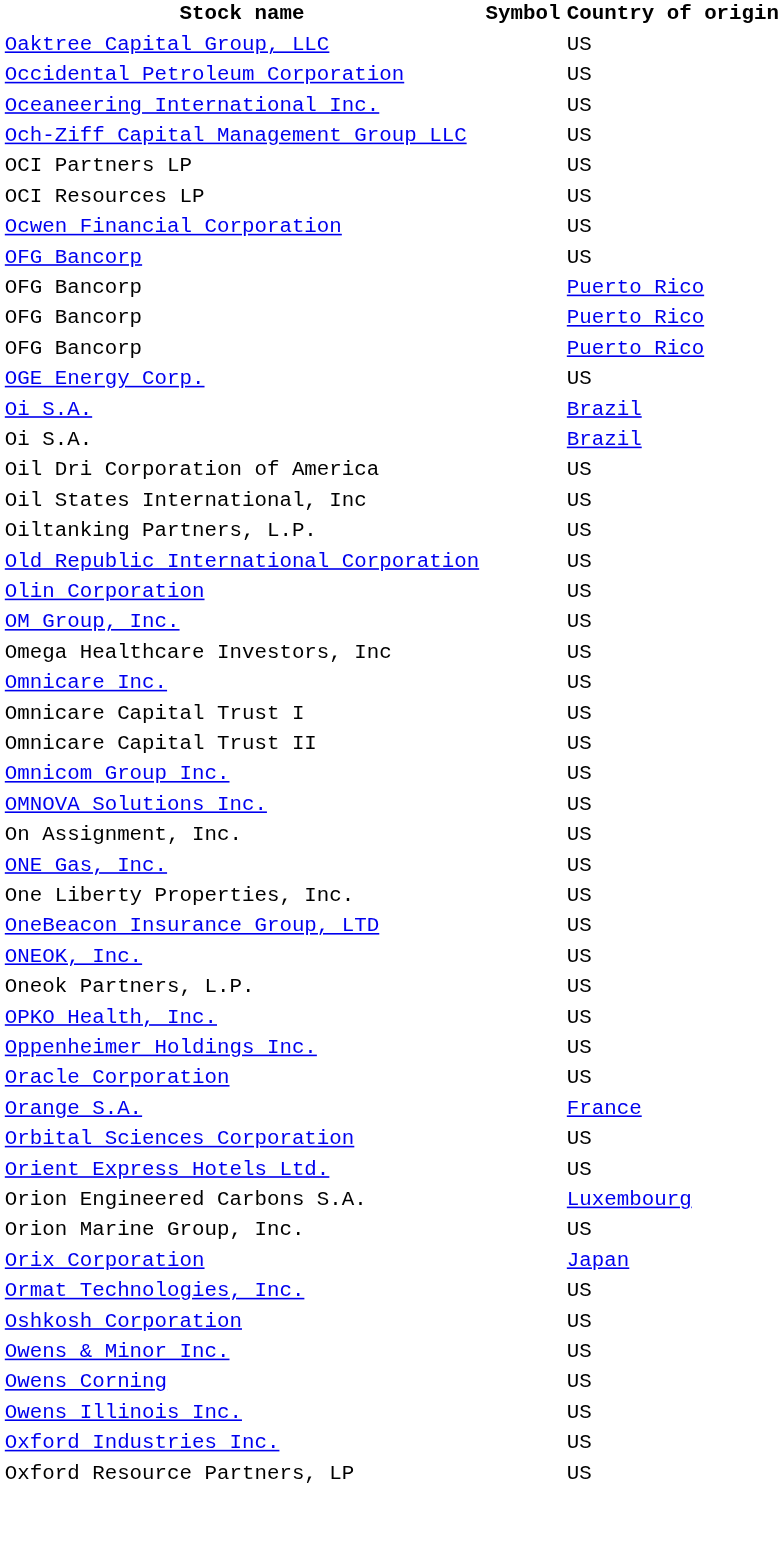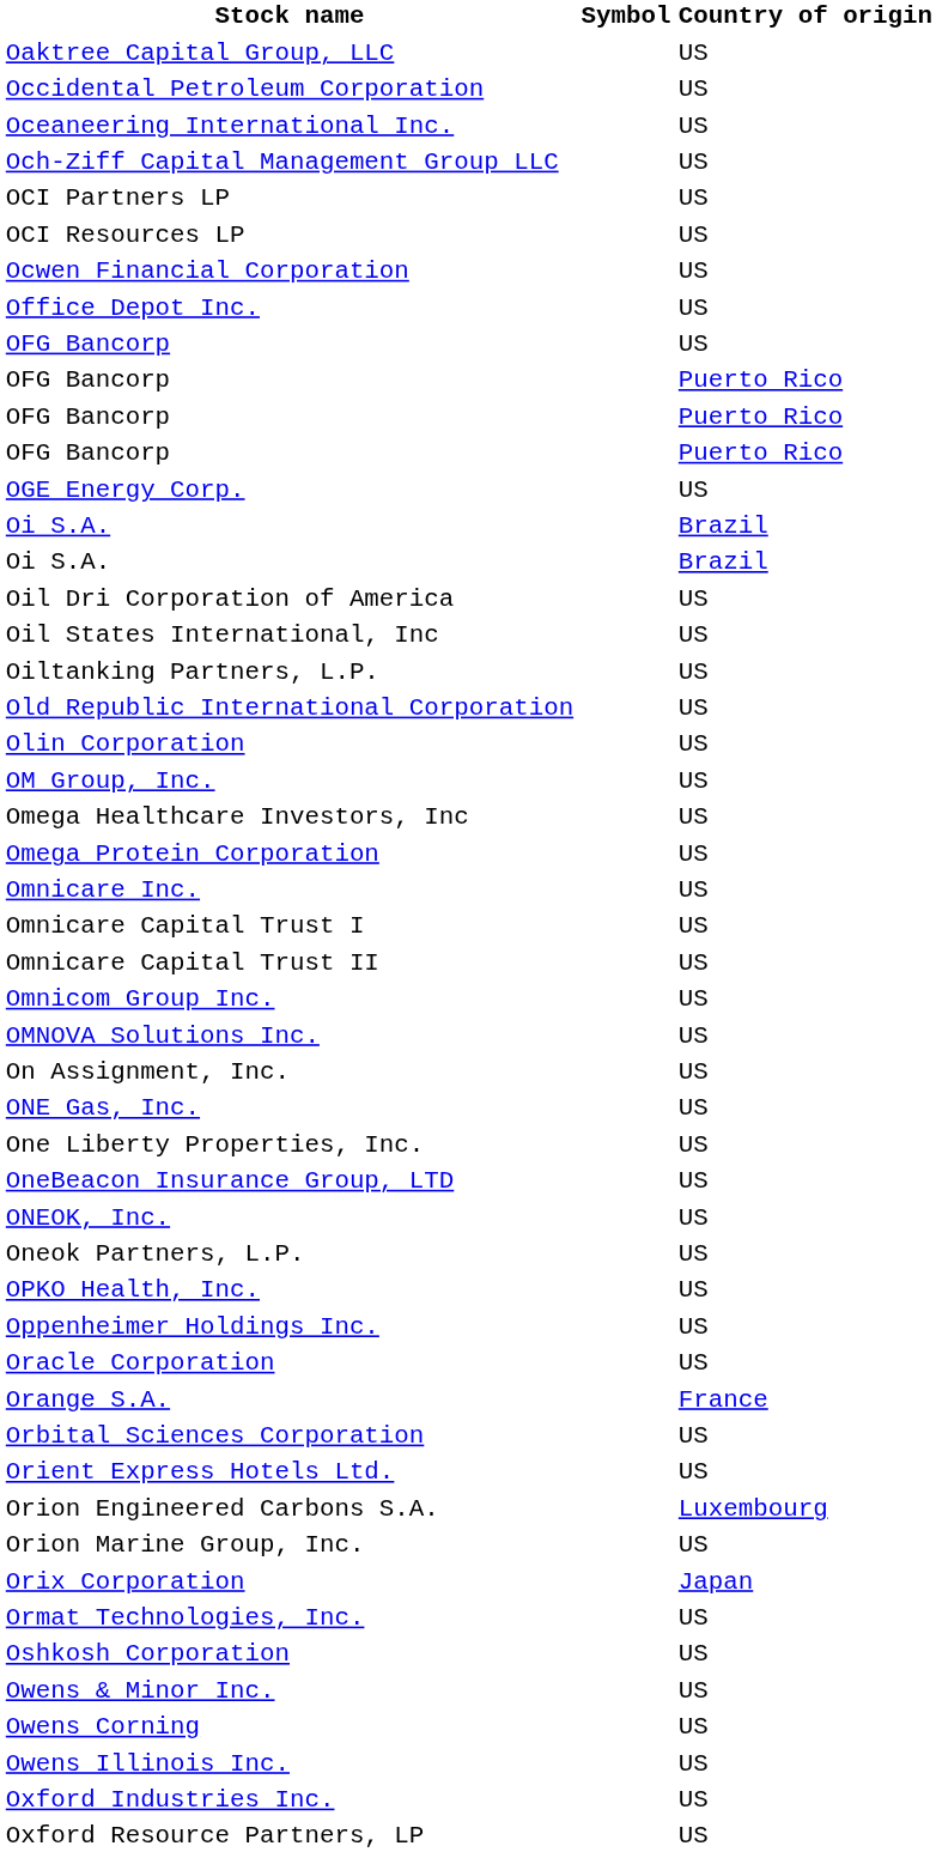 <table style="background:transparent;">
 <tr>
 <th>Stock name</th>
 <th>Symbol</th>
 <th>Country of origin</th>
 </tr>
 <tr --->
 <td><a href='#'>Oaktree Capital Group, LLC</a></td>
 <td></td>
 <td>US</td>
 </tr>
 <tr --->
 <td><a href='#'>Occidental Petroleum Corporation</a></td>
 <td></td>
 <td>US</td>
 </tr>
 <tr --->
 <td><a href='#'>Oceaneering International Inc.</a></td>
 <td></td>
 <td>US</td>
 </tr>
 <tr --->
 <td><a href='#'>Och-Ziff Capital Management Group LLC</a></td>
 <td></td>
 <td>US</td>
 </tr>
 <tr --->
 <td>OCI Partners LP</td>
 <td></td>
 <td>US</td>
 </tr>
 <tr --->
 <td>OCI Resources LP</td>
 <td></td>
 <td>US</td>
 </tr>
 <tr --->
 <td><a href='#'>Ocwen Financial Corporation</a></td>
+<td></td>
+<td>US</td>
+</tr>
+<tr --->
+<td><a href='#'>Office Depot Inc.</a></td>
 <td></td>
 <td>US</td>
 </tr>
 <tr --->
 <td><a href='#'>OFG Bancorp</a></td>
 <td></td>
 <td>US</td>
 </tr>
 <tr --->
 <td>OFG Bancorp</td>
 <td></td>
 <td><a href='#'>Puerto Rico</a></td>
 </tr>
 <tr --->
 <td>OFG Bancorp</td>
 <td></td>
 <td><a href='#'>Puerto Rico</a></td>
 </tr>
 <tr --->
 <td>OFG Bancorp</td>
 <td></td>
 <td><a href='#'>Puerto Rico</a></td>
 </tr>
 <tr --->
 <td><a href='#'>OGE Energy Corp.</a></td>
 <td></td>
 <td>US</td>
 </tr>
 <tr --->
 <td><a href='#'>Oi S.A.</a></td>
 <td></td>
 <td><a href='#'>Brazil</a></td>
 </tr>
 <tr --->
 <td>Oi S.A.</td>
 <td></td>
 <td><a href='#'>Brazil</a></td>
 </tr>
 <tr --->
 <td>Oil Dri Corporation of America</td>
 <td></td>
 <td>US</td>
 </tr>
 <tr --->
 <td>Oil States International, Inc</td>
 <td></td>
 <td>US</td>
 </tr>
 <tr --->
 <td>Oiltanking Partners, L.P.</td>
 <td></td>
 <td>US</td>
 </tr>
 <tr --->
 <td><a href='#'>Old Republic International Corporation</a></td>
 <td></td>
 <td>US</td>
 </tr>
 <tr --->
 <td><a href='#'>Olin Corporation</a></td>
 <td></td>
 <td>US</td>
 </tr>
 <tr --->
 <td><a href='#'>OM Group, Inc.</a></td>
 <td></td>
 <td>US</td>
 </tr>
 <tr --->
 <td>Omega Healthcare Investors, Inc</td>
+<td></td>
+<td>US</td>
+</tr>
+<tr --->
+<td><a href='#'>Omega Protein Corporation</a></td>
 <td></td>
 <td>US</td>
 </tr>
 <tr --->
 <td><a href='#'>Omnicare Inc.</a></td>
 <td></td>
 <td>US</td>
 </tr>
 <tr --->
 <td>Omnicare Capital Trust I</td>
 <td></td>
 <td>US</td>
 </tr>
 <tr --->
 <td>Omnicare Capital Trust II</td>
 <td></td>
 <td>US</td>
 </tr>
 <tr --->
 <td><a href='#'>Omnicom Group Inc.</a></td>
 <td></td>
 <td>US</td>
 </tr>
 <tr --->
 <td><a href='#'>OMNOVA Solutions Inc.</a></td>
 <td></td>
 <td>US</td>
 </tr>
 <tr --->
 <td>On Assignment, Inc.</td>
 <td></td>
 <td>US</td>
 </tr>
 <tr --->
 <td><a href='#'>ONE Gas, Inc.</a></td>
 <td></td>
 <td>US</td>
 </tr>
 <tr --->
 <td>One Liberty Properties, Inc.</td>
 <td></td>
 <td>US</td>
 </tr>
 <tr --->
 <td><a href='#'>OneBeacon Insurance Group, LTD</a></td>
 <td></td>
 <td>US</td>
 </tr>
 <tr --->
 <td><a href='#'>ONEOK, Inc.</a></td>
 <td></td>
 <td>US</td>
 </tr>
 <tr --->
 <td>Oneok Partners, L.P.</td>
 <td></td>
 <td>US</td>
 </tr>
 <tr --->
 <td><a href='#'>OPKO Health, Inc.</a></td>
 <td></td>
 <td>US</td>
 </tr>
 <tr --->
 <td><a href='#'>Oppenheimer Holdings Inc.</a></td>
 <td></td>
 <td>US</td>
 </tr>
 <tr --->
 <td><a href='#'>Oracle Corporation</a></td>
 <td></td>
 <td>US</td>
 </tr>
 <tr --->
 <td><a href='#'>Orange S.A.</a></td>
 <td></td>
 <td><a href='#'>France</a></td>
 </tr>
 <tr --->
 <td><a href='#'>Orbital Sciences Corporation</a></td>
 <td></td>
 <td>US</td>
 </tr>
 <tr --->
 <td><a href='#'>Orient Express Hotels Ltd.</a></td>
 <td></td>
 <td>US</td>
 </tr>
 <tr --->
 <td>Orion Engineered Carbons S.A.</td>
 <td></td>
 <td><a href='#'>Luxembourg</a></td>
 </tr>
 <tr --->
 <td>Orion Marine Group, Inc.</td>
 <td></td>
 <td>US</td>
 </tr>
 <tr --->
 <td><a href='#'>Orix Corporation</a></td>
 <td></td>
 <td><a href='#'>Japan</a></td>
 </tr>
 <tr --->
 <td><a href='#'>Ormat Technologies, Inc.</a></td>
 <td></td>
 <td>US</td>
 </tr>
 <tr --->
 <td><a href='#'>Oshkosh Corporation</a></td>
 <td></td>
 <td>US</td>
 </tr>
 <tr --->
 <td><a href='#'>Owens & Minor Inc.</a></td>
 <td></td>
 <td>US</td>
 </tr>
 <tr --->
 <td><a href='#'>Owens Corning</a></td>
 <td></td>
 <td>US</td>
 </tr>
 <tr --->
 <td><a href='#'>Owens Illinois Inc.</a></td>
 <td></td>
 <td>US</td>
 </tr>
 <tr --->
 <td><a href='#'>Oxford Industries Inc.</a></td>
 <td></td>
 <td>US</td>
 </tr>
 <tr --->
 <td>Oxford Resource Partners, LP</td>
 <td></td>
 <td>US</td>
 </tr>
 <tr --->
 </tr>
 </table>
